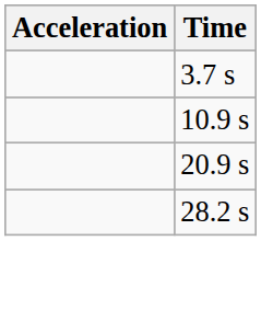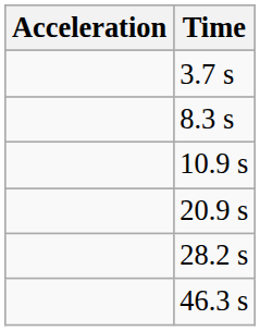 <table class="wikitable">
 <tr>
 <th>Acceleration</th>
 <th>Time</th>
 </tr>
 <tr>
 <td></td>
 <td>3.7 s</td>
+</tr>
+<tr>
+<td></td>
+<td>8.3 s</td>
 </tr>
 <tr>
 <td></td>
 <td>10.9 s</td>
 </tr>
 <tr>
 <td></td>
 <td>20.9 s</td>
 </tr>
 <tr>
 <td></td>
 <td>28.2 s</td>
 </tr>
+<tr>
+<td></td>
+<td>46.3 s</td>
+</tr>
 </table>
